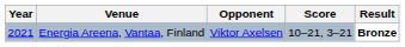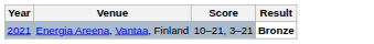 <table class="sortable wikitable" style="font-size: 90%;">
 <tr>
 <th>Year</th>
 <th>Venue</th>
-<th>Opponent</th>
 <th>Score</th>
 <th>Result</th>
 </tr>
 <tr style="background:#AABBCC">
 <td align="center"><a href='#'>2021</a></td>
 <td align="left"><a href='#'>Energia Areena</a>, <a href='#'>Vantaa</a>, Finland</td>
-<td align="left"> <a href='#'>Viktor Axelsen</a></td>
 <td align="left">10–21, 3–21</td>
 <td style="text-align:left; background:white"> <strong>Bronze</strong></td>
 </tr>
 </table>
